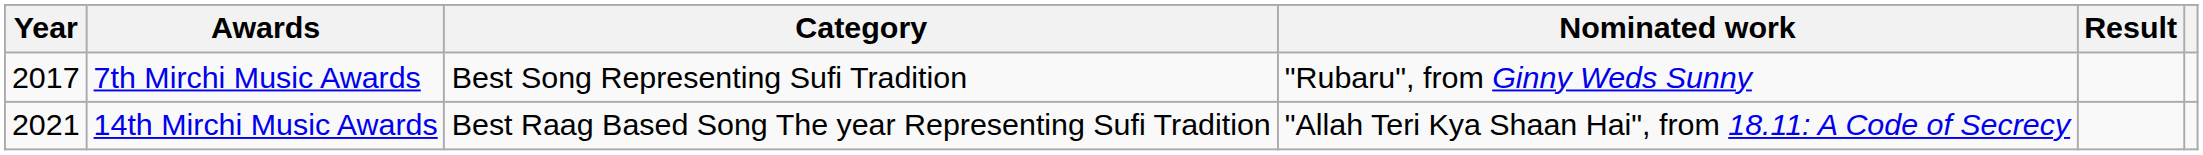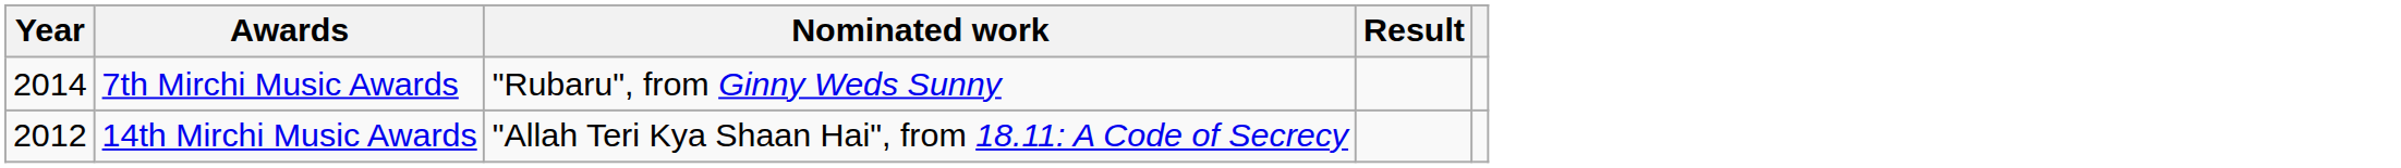 <table class="wikitable plainrowheaders">
 <tr>
 <th>Year</th>
 <th>Awards</th>
-<th>Category</th>
 <th>Nominated work</th>
 <th>Result</th>
 <th></th>
 </tr>
 <tr>
-<td>2017</td>
+<td>2014</td>
 <td><a href='#'>7th Mirchi Music Awards</a></td>
-<td>Best Song Representing Sufi Tradition</td>
 <td>"Rubaru", from <em><a href='#'>Ginny Weds Sunny</a></em></td>
 <td></td>
 <td style="text-align: center;"></td>
 </tr>
 <tr>
-<td>2021</td>
+<td>2012</td>
 <td><a href='#'>14th Mirchi Music Awards</a></td>
-<td>Best Raag Based Song The year Representing Sufi Tradition</td>
 <td>"Allah Teri Kya Shaan Hai", from <em><a href='#'>18.11: A Code of Secrecy</a></em></td>
 <td></td>
 <td style="text-align: center;"></td>
 </tr>
 </table>
